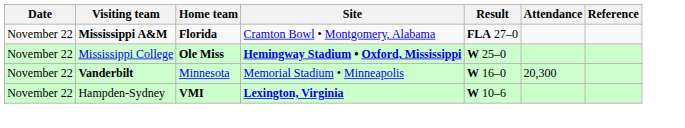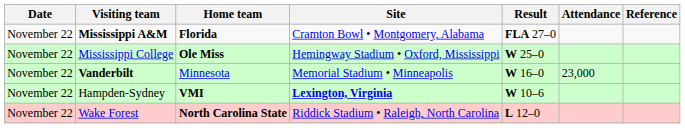 <table class="wikitable" style="font-size:95%;">
 <tr>
 <th>Date</th>
 <th>Visiting team</th>
 <th>Home team</th>
 <th>Site</th>
 <th>Result</th>
 <th>Attendance</th>
 <th class="unsortable">Reference</th>
 </tr>
 <tr bgcolor=>
 <td>November 22</td>
 <td><strong>Mississippi A&M</strong></td>
 <td><strong>Florida</strong></td>
 <td><a href='#'>Cramton Bowl</a> • <a href='#'>Montgomery, Alabama</a></td>
 <td><strong>FLA</strong> 27–0</td>
 <td></td>
 <td></td>
 </tr>
 <tr bgcolor=ccffcc>
 <td>November 22</td>
 <td><a href='#'>Mississippi College</a></td>
 <td><strong>Ole Miss</strong></td>
-<td><strong><a href='#'>Hemingway Stadium</a> • <a href='#'>Oxford, Mississippi</a></strong></td>
+<td><a href='#'>Hemingway Stadium</a> • <a href='#'>Oxford, Mississippi</a></td>
 <td><strong>W</strong> 25–0</td>
 <td></td>
 <td></td>
 </tr>
 <tr bgcolor=ccffcc>
 <td>November 22</td>
 <td><strong>Vanderbilt</strong></td>
 <td><a href='#'>Minnesota</a></td>
 <td><a href='#'>Memorial Stadium</a> • <a href='#'>Minneapolis</a></td>
 <td><strong>W</strong> 16–0</td>
-<td>20,300</td>
+<td>23,000</td>
 <td></td>
 </tr>
 <tr bgcolor=ccffcc>
 <td>November 22</td>
 <td>Hampden-Sydney</td>
 <td><strong>VMI</strong></td>
 <td><strong><a href='#'>Lexington, Virginia</a></strong></td>
 <td><strong>W</strong> 10–6</td>
 <td></td>
 <td></td>
 </tr>
+<tr bgcolor=ffcccc>
+<td>November 22</td>
+<td><a href='#'>Wake Forest</a></td>
+<td><strong>North Carolina State</strong></td>
+<td><a href='#'>Riddick Stadium</a> • <a href='#'>Raleigh, North Carolina</a></td>
+<td><strong>L</strong> 12–0</td>
+<td></td>
+<td></td>
+</tr>
 </table>
